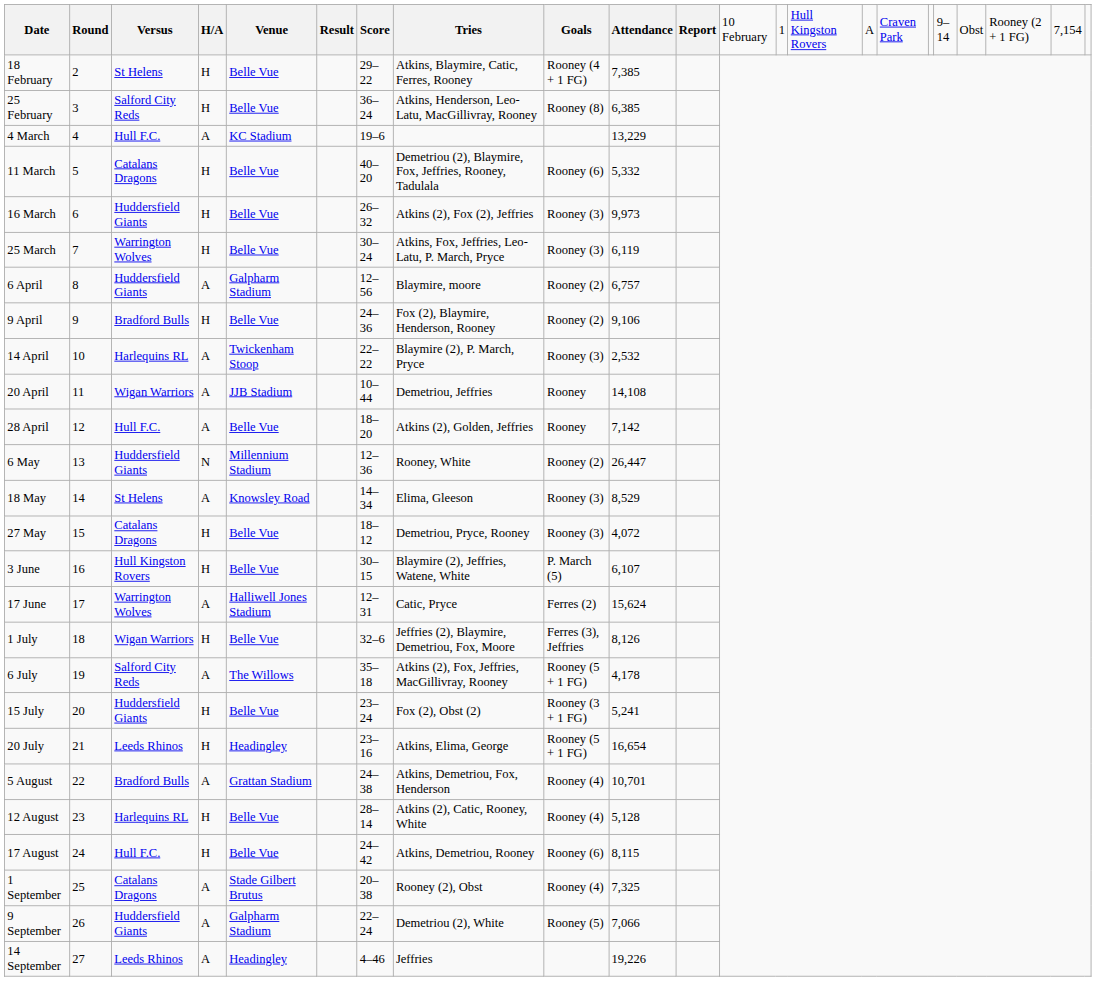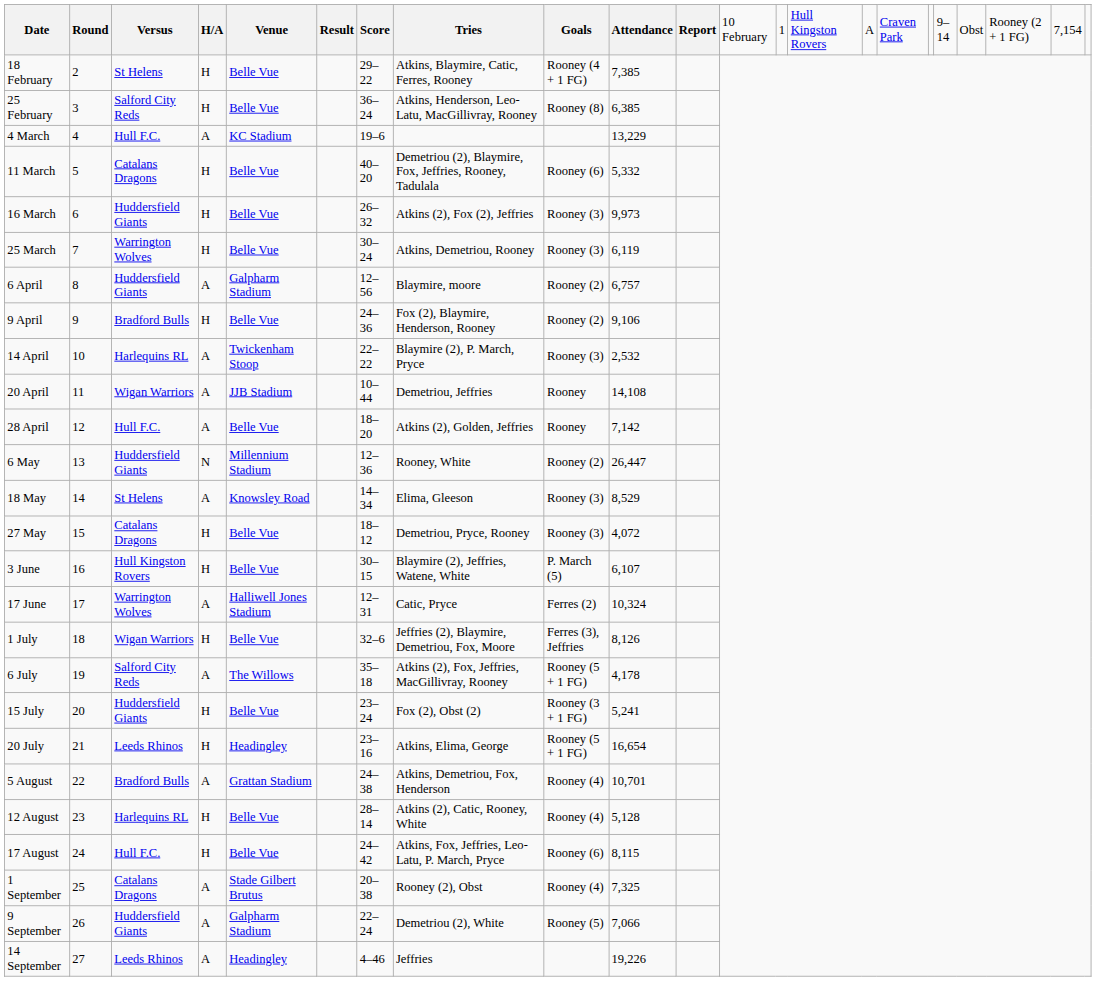 <table class="wikitable defaultleft col2center col4center col7center col10right" style="font-size:90%;">
 <tr>
 <th>Date</th>
 <th>Round</th>
 <th>Versus</th>
 <th>H/A</th>
 <th>Venue</th>
 <th>Result</th>
 <th>Score</th>
 <th>Tries</th>
 <th>Goals</th>
 <th>Attendance</th>
 <th>Report</th>
 <td>10 February</td>
 <td>1</td>
 <td> <a href='#'>Hull Kingston Rovers</a></td>
 <td>A</td>
 <td><a href='#'>Craven Park</a></td>
 <td></td>
 <td>9–14</td>
 <td>Obst</td>
 <td>Rooney (2 + 1 FG)</td>
 <td>7,154</td>
 <td></td>
 </tr>
 <tr>
 <td>18 February</td>
 <td>2</td>
 <td> <a href='#'>St Helens</a></td>
 <td>H</td>
 <td><a href='#'>Belle Vue</a></td>
 <td></td>
 <td>29–22</td>
 <td>Atkins, Blaymire, Catic, Ferres, Rooney</td>
 <td>Rooney (4 + 1 FG)</td>
 <td>7,385</td>
 <td></td>
 </tr>
 <tr>
 <td>25 February</td>
 <td>3</td>
 <td> <a href='#'>Salford City Reds</a></td>
 <td>H</td>
 <td><a href='#'>Belle Vue</a></td>
 <td></td>
 <td>36–24</td>
 <td>Atkins, Henderson, Leo-Latu, MacGillivray, Rooney</td>
 <td>Rooney (8)</td>
 <td>6,385</td>
 <td></td>
 </tr>
 <tr>
 <td>4 March</td>
 <td>4</td>
 <td> <a href='#'>Hull F.C.</a></td>
 <td>A</td>
 <td><a href='#'>KC Stadium</a></td>
 <td></td>
 <td>19–6</td>
 <td></td>
 <td></td>
 <td>13,229</td>
 <td></td>
 </tr>
 <tr>
 <td>11 March</td>
 <td>5</td>
 <td> <a href='#'>Catalans Dragons</a></td>
 <td>H</td>
 <td><a href='#'>Belle Vue</a></td>
 <td></td>
 <td>40–20</td>
 <td>Demetriou (2), Blaymire, Fox, Jeffries, Rooney, Tadulala</td>
 <td>Rooney (6)</td>
 <td>5,332</td>
 <td></td>
 </tr>
 <tr>
 <td>16 March</td>
 <td>6</td>
 <td> <a href='#'>Huddersfield Giants</a></td>
 <td>H</td>
 <td><a href='#'>Belle Vue</a></td>
 <td></td>
 <td>26–32</td>
 <td>Atkins (2), Fox (2), Jeffries</td>
 <td>Rooney (3)</td>
 <td>9,973</td>
 <td></td>
 </tr>
 <tr>
 <td>25 March</td>
 <td>7</td>
 <td> <a href='#'>Warrington Wolves</a></td>
 <td>H</td>
 <td><a href='#'>Belle Vue</a></td>
 <td></td>
 <td>30–24</td>
-<td>Atkins, Fox, Jeffries, Leo-Latu, P. March, Pryce</td>
+<td>Atkins, Demetriou, Rooney</td>
 <td>Rooney (3)</td>
 <td>6,119</td>
 <td></td>
 </tr>
 <tr>
 <td>6 April</td>
 <td>8</td>
 <td> <a href='#'>Huddersfield Giants</a></td>
 <td>A</td>
 <td><a href='#'>Galpharm Stadium</a></td>
 <td></td>
 <td>12–56</td>
 <td>Blaymire, moore</td>
 <td>Rooney (2)</td>
 <td>6,757</td>
 <td></td>
 </tr>
 <tr>
 <td>9 April</td>
 <td>9</td>
 <td> <a href='#'>Bradford Bulls</a></td>
 <td>H</td>
 <td><a href='#'>Belle Vue</a></td>
 <td></td>
 <td>24–36</td>
 <td>Fox (2), Blaymire, Henderson, Rooney</td>
 <td>Rooney (2)</td>
 <td>9,106</td>
 <td></td>
 </tr>
 <tr>
 <td>14 April</td>
 <td>10</td>
 <td> <a href='#'>Harlequins RL</a></td>
 <td>A</td>
 <td><a href='#'>Twickenham Stoop</a></td>
 <td></td>
 <td>22–22</td>
 <td>Blaymire (2), P. March, Pryce</td>
 <td>Rooney (3)</td>
 <td>2,532</td>
 <td></td>
 </tr>
 <tr>
 <td>20 April</td>
 <td>11</td>
 <td> <a href='#'>Wigan Warriors</a></td>
 <td>A</td>
 <td><a href='#'>JJB Stadium</a></td>
 <td></td>
 <td>10–44</td>
 <td>Demetriou, Jeffries</td>
 <td>Rooney</td>
 <td>14,108</td>
 <td></td>
 </tr>
 <tr>
 <td>28 April</td>
 <td>12</td>
 <td> <a href='#'>Hull F.C.</a></td>
 <td>A</td>
 <td><a href='#'>Belle Vue</a></td>
 <td></td>
 <td>18–20</td>
 <td>Atkins (2), Golden, Jeffries</td>
 <td>Rooney</td>
 <td>7,142</td>
 <td></td>
 </tr>
 <tr>
 <td>6 May</td>
 <td>13</td>
 <td> <a href='#'>Huddersfield Giants</a></td>
 <td>N</td>
 <td><a href='#'>Millennium Stadium</a></td>
 <td></td>
 <td>12–36</td>
 <td>Rooney, White</td>
 <td>Rooney (2)</td>
 <td>26,447</td>
 <td></td>
 </tr>
 <tr>
 <td>18 May</td>
 <td>14</td>
 <td> <a href='#'>St Helens</a></td>
 <td>A</td>
 <td><a href='#'>Knowsley Road</a></td>
 <td></td>
 <td>14–34</td>
 <td>Elima, Gleeson</td>
 <td>Rooney (3)</td>
 <td>8,529</td>
 <td></td>
 </tr>
 <tr>
 <td>27 May</td>
 <td>15</td>
 <td> <a href='#'>Catalans Dragons</a></td>
 <td>H</td>
 <td><a href='#'>Belle Vue</a></td>
 <td></td>
 <td>18–12</td>
 <td>Demetriou, Pryce, Rooney</td>
 <td>Rooney (3)</td>
 <td>4,072</td>
 <td></td>
 </tr>
 <tr>
 <td>3 June</td>
 <td>16</td>
 <td> <a href='#'>Hull Kingston Rovers</a></td>
 <td>H</td>
 <td><a href='#'>Belle Vue</a></td>
 <td></td>
 <td>30–15</td>
 <td>Blaymire (2), Jeffries, Watene, White</td>
 <td>P. March (5)</td>
 <td>6,107</td>
 <td></td>
 </tr>
 <tr>
 <td>17 June</td>
 <td>17</td>
 <td> <a href='#'>Warrington Wolves</a></td>
 <td>A</td>
 <td><a href='#'>Halliwell Jones Stadium</a></td>
 <td></td>
 <td>12–31</td>
 <td>Catic, Pryce</td>
 <td>Ferres (2)</td>
-<td>15,624</td>
+<td>10,324</td>
 <td></td>
 </tr>
 <tr>
 <td>1 July</td>
 <td>18</td>
 <td> <a href='#'>Wigan Warriors</a></td>
 <td>H</td>
 <td><a href='#'>Belle Vue</a></td>
 <td></td>
 <td>32–6</td>
 <td>Jeffries (2), Blaymire, Demetriou, Fox, Moore</td>
 <td>Ferres (3), Jeffries</td>
 <td>8,126</td>
 <td></td>
 </tr>
 <tr>
 <td>6 July</td>
 <td>19</td>
 <td> <a href='#'>Salford City Reds</a></td>
 <td>A</td>
 <td><a href='#'>The Willows</a></td>
 <td></td>
 <td>35–18</td>
 <td>Atkins (2), Fox, Jeffries, MacGillivray, Rooney</td>
 <td>Rooney (5 + 1 FG)</td>
 <td>4,178</td>
 <td></td>
 </tr>
 <tr>
 <td>15 July</td>
 <td>20</td>
 <td> <a href='#'>Huddersfield Giants</a></td>
 <td>H</td>
 <td><a href='#'>Belle Vue</a></td>
 <td></td>
 <td>23–24</td>
 <td>Fox (2), Obst (2)</td>
 <td>Rooney (3 + 1 FG)</td>
 <td>5,241</td>
 <td></td>
 </tr>
 <tr>
 <td>20 July</td>
 <td>21</td>
 <td> <a href='#'>Leeds Rhinos</a></td>
 <td>H</td>
 <td><a href='#'>Headingley</a></td>
 <td></td>
 <td>23–16</td>
 <td>Atkins, Elima, George</td>
 <td>Rooney (5 + 1 FG)</td>
 <td>16,654</td>
 <td></td>
 </tr>
 <tr>
 <td>5 August</td>
 <td>22</td>
 <td> <a href='#'>Bradford Bulls</a></td>
 <td>A</td>
 <td><a href='#'>Grattan Stadium</a></td>
 <td></td>
 <td>24–38</td>
 <td>Atkins, Demetriou, Fox, Henderson</td>
 <td>Rooney (4)</td>
 <td>10,701</td>
 <td></td>
 </tr>
 <tr>
 <td>12 August</td>
 <td>23</td>
 <td> <a href='#'>Harlequins RL</a></td>
 <td>H</td>
 <td><a href='#'>Belle Vue</a></td>
 <td></td>
 <td>28–14</td>
 <td>Atkins (2), Catic, Rooney, White</td>
 <td>Rooney (4)</td>
 <td>5,128</td>
 <td></td>
 </tr>
 <tr>
 <td>17 August</td>
 <td>24</td>
 <td> <a href='#'>Hull F.C.</a></td>
 <td>H</td>
 <td><a href='#'>Belle Vue</a></td>
 <td></td>
 <td>24–42</td>
-<td>Atkins, Demetriou, Rooney</td>
+<td>Atkins, Fox, Jeffries, Leo-Latu, P. March, Pryce</td>
 <td>Rooney (6)</td>
 <td>8,115</td>
 <td></td>
 </tr>
 <tr>
 <td>1 September</td>
 <td>25</td>
 <td> <a href='#'>Catalans Dragons</a></td>
 <td>A</td>
 <td><a href='#'>Stade Gilbert Brutus</a></td>
 <td></td>
 <td>20–38</td>
 <td>Rooney (2), Obst</td>
 <td>Rooney (4)</td>
 <td>7,325</td>
 <td></td>
 </tr>
 <tr>
 <td>9 September</td>
 <td>26</td>
 <td> <a href='#'>Huddersfield Giants</a></td>
 <td>A</td>
 <td><a href='#'>Galpharm Stadium</a></td>
 <td></td>
 <td>22–24</td>
 <td>Demetriou (2), White</td>
 <td>Rooney (5)</td>
 <td>7,066</td>
 <td></td>
 </tr>
 <tr>
 <td>14 September</td>
 <td>27</td>
 <td> <a href='#'>Leeds Rhinos</a></td>
 <td>A</td>
 <td><a href='#'>Headingley</a></td>
 <td></td>
 <td>4–46</td>
 <td>Jeffries</td>
 <td></td>
 <td>19,226</td>
 <td></td>
 </tr>
 </table>
